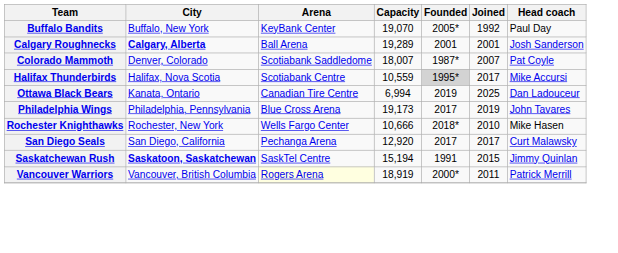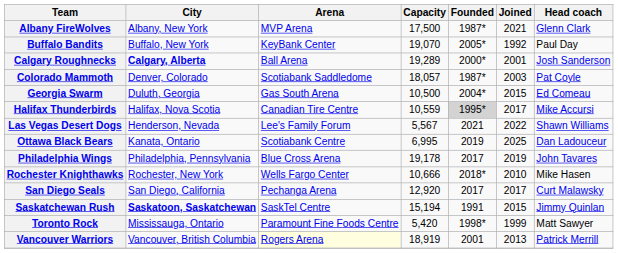 <table class="wikitable sortable plainrowheaders">
 <tr>
 <th scope="col">Team</th>
 <th scope="col">City</th>
 <th scope="col">Arena</th>
 <th scope="col">Capacity</th>
 <th scope="col">Founded</th>
 <th scope="col">Joined</th>
 <th scope="col">Head coach</th>
+</tr>
+<tr>
+<th scope="row"><a href='#'>Albany FireWolves</a></th>
+<td><a href='#'>Albany, New York</a></td>
+<td><a href='#'>MVP Arena</a></td>
+<td align=center>17,500</td>
+<td align=center>1987*</td>
+<td align=center>2021</td>
+<td><a href='#'>Glenn Clark</a></td>
 </tr>
 <tr>
 <th scope="row"><a href='#'>Buffalo Bandits</a></th>
 <td><a href='#'>Buffalo, New York</a></td>
 <td><a href='#'>KeyBank Center</a></td>
 <td align=center>19,070</td>
 <td align=center>2005*</td>
 <td align=center>1992</td>
 <td>Paul Day</td>
 </tr>
 <tr>
 <th scope="row"><a href='#'>Calgary Roughnecks</a></th>
 <td><strong><a href='#'>Calgary, Alberta</a></strong></td>
 <td><a href='#'>Ball Arena</a></td>
 <td align="center">19,289</td>
-<td align="center">2001</td>
+<td align=center>2000*</td>
 <td align="center">2001</td>
 <td><a href='#'>Josh Sanderson</a></td>
 </tr>
 <tr>
 <th scope="row"><a href='#'>Colorado Mammoth</a></th>
 <td><a href='#'>Denver, Colorado</a></td>
 <td><a href='#'>Scotiabank Saddledome</a></td>
-<td align="center">18,007</td>
+<td align="center">18,057</td>
 <td align="center">1987*</td>
-<td align="center">2007</td>
+<td align="center">2003</td>
 <td><a href='#'>Pat Coyle</a></td>
+</tr>
+<tr>
+<th scope="row"><a href='#'>Georgia Swarm</a></th>
+<td><a href='#'>Duluth, Georgia</a></td>
+<td><a href='#'>Gas South Arena</a></td>
+<td align=center>10,500</td>
+<td align=center>2004*</td>
+<td align=center>2015</td>
+<td><a href='#'>Ed Comeau</a></td>
 </tr>
 <tr>
 <th scope="row"><a href='#'>Halifax Thunderbirds</a></th>
 <td><a href='#'>Halifax, Nova Scotia</a></td>
-<td><a href='#'>Scotiabank Centre</a></td>
+<td><a href='#'>Canadian Tire Centre</a></td>
 <td align=center>10,559</td>
 <td align=center style="background: lightgrey;">1995*</td>
 <td align=center>2017</td>
 <td><a href='#'>Mike Accursi</a></td>
 </tr>
 <tr>
+<th scope="row"><a href='#'>Las Vegas Desert Dogs</a></th>
+<td><a href='#'>Henderson, Nevada</a></td>
+<td><a href='#'>Lee's Family Forum</a></td>
+<td align=center>5,567</td>
+<td align=center>2021</td>
+<td align=center>2022</td>
+<td><a href='#'>Shawn Williams</a></td>
+</tr>
+<tr>
 <th scope="row"><a href='#'>Ottawa Black Bears</a></th>
 <td><a href='#'>Kanata, Ontario</a></td>
-<td><a href='#'>Canadian Tire Centre</a></td>
-<td align=center>6,994</td>
+<td><a href='#'>Scotiabank Centre</a></td>
+<td align=center>6,995</td>
 <td align=center>2019</td>
 <td align=center>2025</td>
 <td><a href='#'>Dan Ladouceur</a></td>
 </tr>
 <tr>
 <th scope="row"><a href='#'>Philadelphia Wings</a></th>
 <td><a href='#'>Philadelphia, Pennsylvania</a></td>
 <td><a href='#'>Blue Cross Arena</a></td>
-<td align=center>19,173</td>
+<td align=center>19,178</td>
 <td align=center>2017</td>
 <td align=center>2019</td>
 <td><a href='#'>John Tavares</a></td>
 </tr>
 <tr>
 <th scope="row"><a href='#'>Rochester Knighthawks</a></th>
 <td><a href='#'>Rochester, New York</a></td>
 <td><a href='#'>Wells Fargo Center</a></td>
 <td align=center>10,666</td>
 <td align=center>2018*</td>
 <td align=center>2010</td>
 <td>Mike Hasen</td>
 </tr>
 <tr>
 <th scope="row"><a href='#'>San Diego Seals</a></th>
 <td><a href='#'>San Diego, California</a></td>
 <td><a href='#'>Pechanga Arena</a></td>
 <td align=center>12,920</td>
 <td align=center>2017</td>
 <td align=center>2017</td>
 <td><a href='#'>Curt Malawsky</a></td>
 </tr>
 <tr>
 <th scope="row"><a href='#'>Saskatchewan Rush</a></th>
 <td><strong><a href='#'>Saskatoon, Saskatchewan</a></strong></td>
 <td><a href='#'>SaskTel Centre</a></td>
 <td align=center>15,194</td>
 <td align=center>1991</td>
 <td align=center>2015</td>
 <td><a href='#'>Jimmy Quinlan</a></td>
 </tr>
 <tr>
+<th scope="row"><a href='#'>Toronto Rock</a></th>
+<td><a href='#'>Mississauga, Ontario</a></td>
+<td><a href='#'>Paramount Fine Foods Centre</a></td>
+<td align=center>5,420</td>
+<td align=center>1998*</td>
+<td align=center>1999</td>
+<td>Matt Sawyer</td>
+</tr>
+<tr>
 <th scope="row"><a href='#'>Vancouver Warriors</a></th>
 <td><a href='#'>Vancouver, British Columbia</a></td>
 <td style="background: lightyellow;"><a href='#'>Rogers Arena</a></td>
 <td align=center>18,919</td>
-<td align=center>2000*</td>
-<td align=center>2011</td>
+<td align="center">2001</td>
+<td align=center>2013</td>
 <td><a href='#'>Patrick Merrill</a></td>
 </tr>
 <tr>
 </tr>
 </table>
